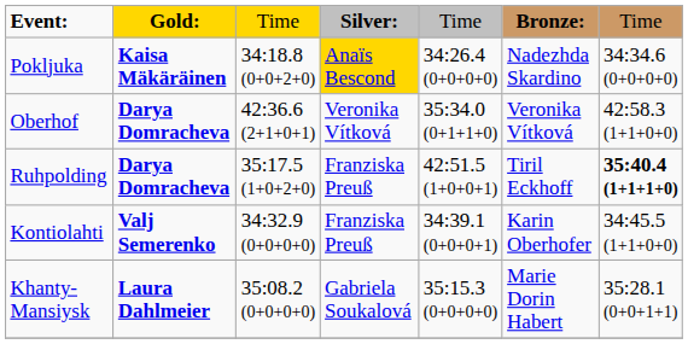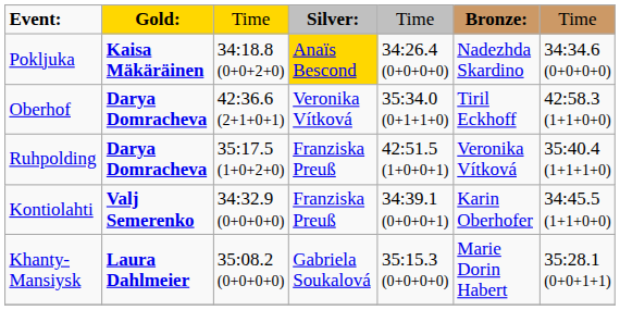 <table class="wikitable" width=85%>
 <tr>
 <td><strong>Event:</strong></td>
 <td style="text-align:center;background-color:gold;"><strong>Gold:</strong></td>
 <td style="text-align:center;background-color:gold;">Time</td>
 <td style="text-align:center;background-color:silver;"><strong>Silver:</strong></td>
 <td style="text-align:center;background-color:silver;">Time</td>
 <td style="text-align:center;background-color:#CC9966;"><strong>Bronze:</strong></td>
 <td style="text-align:center;background-color:#CC9966;">Time</td>
 </tr>
 <tr>
 <td><a href='#'>Pokljuka</a><br></td>
 <td><strong><a href='#'>Kaisa Mäkäräinen</a></strong><br><small></small></td>
 <td>34:18.8<br><small>(0+0+2+0)</small></td>
 <td style="background: gold;"><a href='#'>Anaïs Bescond</a><br><small></small></td>
 <td>34:26.4<br><small>(0+0+0+0)</small></td>
 <td><a href='#'>Nadezhda Skardino</a><br><small></small></td>
 <td>34:34.6<br><small>(0+0+0+0)</small></td>
 </tr>
 <tr>
 <td><a href='#'>Oberhof</a><br></td>
 <td><strong><a href='#'>Darya Domracheva</a></strong><br><small></small></td>
 <td>42:36.6 <br><small> (2+1+0+1)</small></td>
 <td><a href='#'>Veronika Vítková</a><br><small></small></td>
 <td>35:34.0 <br><small> (0+1+1+0)</small></td>
-<td><a href='#'>Veronika Vítková</a><br><small></small></td>
+<td><a href='#'>Tiril Eckhoff</a><br><small></small></td>
 <td>42:58.3 <br><small> (1+1+0+0)</small></td>
 </tr>
 <tr>
 <td><a href='#'>Ruhpolding</a><br></td>
 <td><strong><a href='#'>Darya Domracheva</a></strong><br><small></small></td>
 <td>35:17.5 <br><small> (1+0+2+0)</small></td>
 <td><a href='#'>Franziska Preuß</a><br><small></small></td>
 <td>42:51.5 <br><small> (1+0+0+1)</small></td>
-<td><a href='#'>Tiril Eckhoff</a><br><small></small></td>
-<td><strong>35:40.4 <br><small> (1+1+1+0)</small></strong></td>
+<td><a href='#'>Veronika Vítková</a><br><small></small></td>
+<td>35:40.4 <br><small> (1+1+1+0)</small></td>
 </tr>
 <tr>
 <td><a href='#'>Kontiolahti</a><br></td>
 <td><strong><a href='#'>Valj Semerenko</a></strong><br><small></small></td>
 <td>34:32.9 <br><small> (0+0+0+0)</small></td>
 <td><a href='#'>Franziska Preuß</a><br><small></small></td>
 <td>34:39.1 <br><small> (0+0+0+1)</small></td>
 <td><a href='#'>Karin Oberhofer</a><br><small></small></td>
 <td>34:45.5 <br><small> (1+1+0+0)</small></td>
 </tr>
 <tr>
 <td><a href='#'>Khanty-Mansiysk</a><br></td>
 <td><strong><a href='#'>Laura Dahlmeier</a></strong><br><small></small></td>
 <td>35:08.2 <br><small> (0+0+0+0)</small></td>
 <td><a href='#'>Gabriela Soukalová</a><br><small></small></td>
 <td>35:15.3 <br><small> (0+0+0+0)</small></td>
 <td><a href='#'>Marie Dorin Habert</a><br><small></small></td>
 <td>35:28.1 <br><small> (0+0+1+1)</small></td>
 </tr>
 <tr>
 </tr>
 </table>
